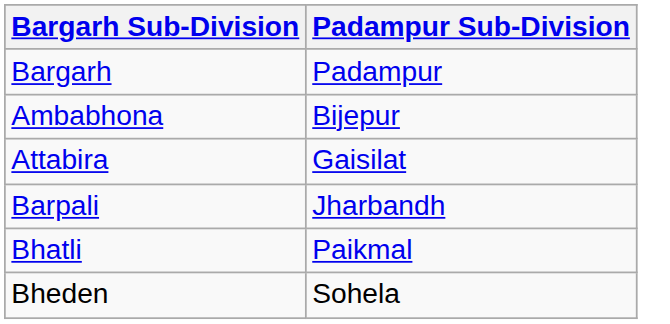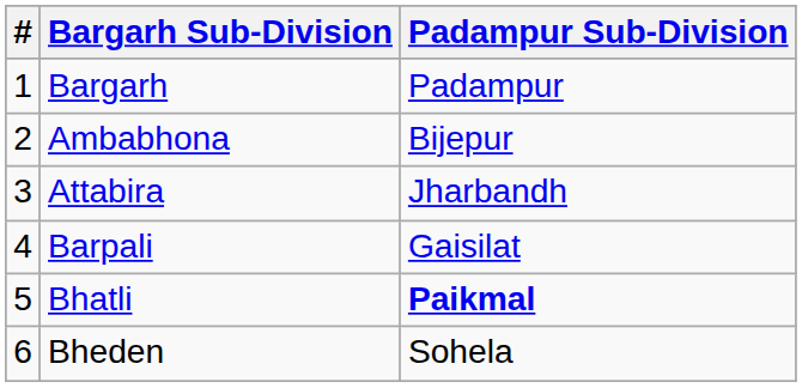 <table class="wikitable">
 <tr>
+<th>#</th>
 <th><a href='#'>Bargarh Sub-Division</a></th>
 <th><a href='#'>Padampur Sub-Division</a></th>
 </tr>
 <tr>
+<td>1</td>
 <td><a href='#'>Bargarh</a></td>
 <td><a href='#'>Padampur</a></td>
 </tr>
 <tr>
+<td>2</td>
 <td><a href='#'>Ambabhona</a></td>
 <td><a href='#'>Bijepur</a></td>
 </tr>
 <tr>
+<td>3</td>
 <td><a href='#'>Attabira</a></td>
+<td><a href='#'>Jharbandh</a></td>
+</tr>
+<tr>
+<td>4</td>
+<td><a href='#'>Barpali</a></td>
 <td><a href='#'>Gaisilat</a></td>
 </tr>
 <tr>
-<td><a href='#'>Barpali</a></td>
-<td><a href='#'>Jharbandh</a></td>
+<td>5</td>
+<td><a href='#'>Bhatli</a></td>
+<td><strong><a href='#'>Paikmal</a></strong></td>
 </tr>
 <tr>
-<td><a href='#'>Bhatli</a></td>
-<td><a href='#'>Paikmal</a></td>
-</tr>
-<tr>
+<td>6</td>
 <td>Bheden</td>
 <td>Sohela</td>
 </tr>
 </table>
